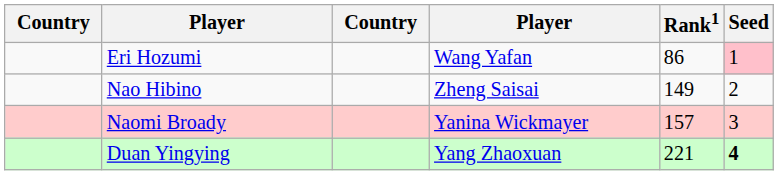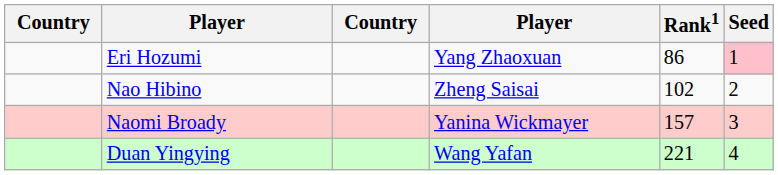 <table class="sortable wikitable">
 <tr>
 <th width="70">Country</th>
 <th width="175">Player</th>
 <th width="70">Country</th>
 <th width="175">Player</th>
 <th>Rank<sup>1</sup></th>
 <th>Seed</th>
 </tr>
 <tr>
 <td></td>
 <td><a href='#'>Eri Hozumi</a></td>
 <td></td>
-<td><a href='#'>Wang Yafan</a></td>
+<td><a href='#'>Yang Zhaoxuan</a></td>
 <td>86</td>
 <td style="background: pink;">1</td>
 </tr>
 <tr>
 <td></td>
 <td><a href='#'>Nao Hibino</a></td>
 <td></td>
 <td><a href='#'>Zheng Saisai</a></td>
-<td>149</td>
+<td>102</td>
 <td>2</td>
 </tr>
 <tr style="background:#fcc;">
 <td></td>
 <td><a href='#'>Naomi Broady</a></td>
 <td></td>
 <td><a href='#'>Yanina Wickmayer</a></td>
 <td>157</td>
 <td>3</td>
 </tr>
 <tr style="background:#cfc;">
 <td></td>
 <td><a href='#'>Duan Yingying</a></td>
 <td></td>
-<td><a href='#'>Yang Zhaoxuan</a></td>
+<td><a href='#'>Wang Yafan</a></td>
 <td>221</td>
-<td><strong>4</strong></td>
+<td>4</td>
 </tr>
 </table>
